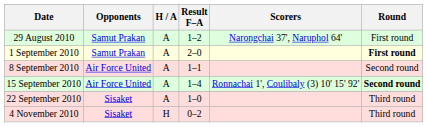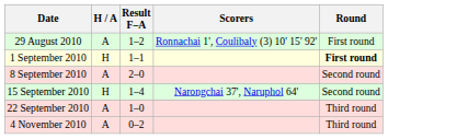 <table class="wikitable" style="text-align:center">
 <tr>
 <th>Date</th>
-<th>Opponents</th>
 <th>H / A</th>
 <th>Result<br>F–A</th>
 <th>Scorers</th>
 <th>Round</th>
 </tr>
 <tr bgcolor="#ddffdd">
 <td>29 August 2010</td>
-<td><a href='#'>Samut Prakan</a></td>
 <td>A</td>
 <td>1–2</td>
-<td><a href='#'>Narongchai</a> 37', <a href='#'>Naruphol</a> 64'</td>
+<td><a href='#'>Ronnachai</a> 1', <a href='#'>Coulibaly</a> (3) 10' 15' 92'</td>
 <td>First round</td>
 </tr>
 <tr bgcolor="#ffffdd">
 <td>1 September 2010</td>
-<td><a href='#'>Samut Prakan</a></td>
-<td>A</td>
-<td>2–0</td>
+<td>H</td>
+<td>1–1</td>
 <td></td>
 <td><strong>First round</strong></td>
 </tr>
 <tr bgcolor="#ffdddd">
 <td>8 September 2010</td>
-<td><a href='#'>Air Force United</a></td>
 <td>A</td>
-<td>1–1</td>
+<td>2–0</td>
 <td></td>
 <td>Second round</td>
 </tr>
 <tr bgcolor="#ddffdd">
 <td>15 September 2010</td>
-<td><a href='#'>Air Force United</a></td>
-<td>A</td>
+<td>H</td>
 <td>1–4</td>
-<td><a href='#'>Ronnachai</a> 1', <a href='#'>Coulibaly</a> (3) 10' 15' 92'</td>
-<td><strong>Second round</strong></td>
+<td><a href='#'>Narongchai</a> 37', <a href='#'>Naruphol</a> 64'</td>
+<td>Second round</td>
 </tr>
 <tr bgcolor="#ffdddd">
 <td>22 September 2010</td>
-<td><a href='#'>Sisaket</a></td>
 <td>A</td>
 <td>1–0</td>
 <td></td>
 <td>Third round</td>
 </tr>
 <tr bgcolor="#ffdddd">
 <td>4 November 2010</td>
-<td><a href='#'>Sisaket</a></td>
-<td>H</td>
+<td>A</td>
 <td>0–2</td>
 <td></td>
 <td>Third round</td>
 </tr>
 </table>
